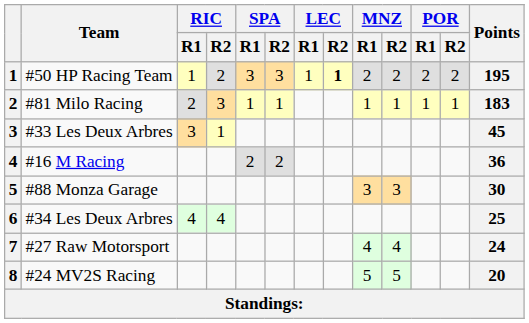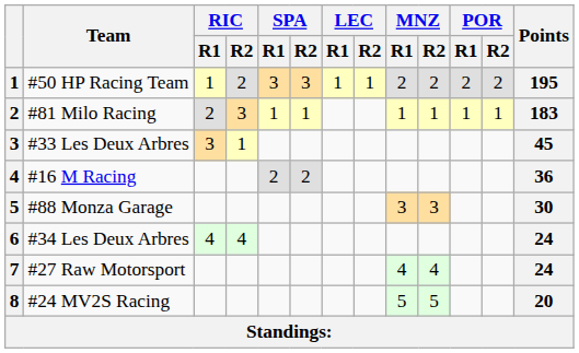 <table class="wikitable" style="font-size: 85%;">
 <tr>
 <th rowspan=2></th>
 <th rowspan=2>Team</th>
 <th colspan=2><a href='#'>RIC</a><br></th>
 <th colspan=2><a href='#'>SPA</a><br></th>
 <th colspan=2><a href='#'>LEC</a><br></th>
 <th colspan=2><a href='#'>MNZ</a><br></th>
 <th colspan=2><a href='#'>POR</a><br></th>
 <th rowspan=2>Points</th>
 </tr>
 <tr>
 <th>R1</th>
 <th>R2</th>
 <th>R1</th>
 <th>R2</th>
 <th>R1</th>
 <th>R2</th>
 <th>R1</th>
 <th>R2</th>
 <th>R1</th>
 <th>R2</th>
 </tr>
 <tr>
 <th>1</th>
 <td> #50 HP Racing Team</td>
 <td style="background:#ffffbf;" align=center>1</td>
 <td style="background:#dfdfdf;" align=center>2</td>
 <td style="background:#ffdf9f;" align=center>3</td>
 <td style="background:#ffdf9f;" align=center>3</td>
 <td style="background:#ffffbf;" align=center>1</td>
-<td style="background:#ffffbf;" align=center><strong>1</strong></td>
+<td style="background:#ffffbf;" align=center>1</td>
 <td style="background:#dfdfdf;" align=center>2</td>
 <td style="background:#dfdfdf;" align=center>2</td>
 <td style="background:#dfdfdf;" align=center>2</td>
 <td style="background:#dfdfdf;" align=center>2</td>
 <th>195</th>
 </tr>
 <tr>
 <th>2</th>
 <td> #81 Milo Racing</td>
 <td style="background:#dfdfdf;" align=center>2</td>
 <td style="background:#ffdf9f;" align=center>3</td>
 <td style="background:#ffffbf;" align=center>1</td>
 <td style="background:#ffffbf;" align=center>1</td>
 <td></td>
 <td></td>
 <td style="background:#ffffbf;" align=center>1</td>
 <td style="background:#ffffbf;" align=center>1</td>
 <td style="background:#ffffbf;" align=center>1</td>
 <td style="background:#ffffbf;" align=center>1</td>
 <th>183</th>
 </tr>
 <tr>
 <th>3</th>
 <td> #33 Les Deux Arbres</td>
 <td style="background:#ffdf9f;" align=center>3</td>
 <td style="background:#ffffbf;" align=center>1</td>
 <td></td>
 <td></td>
 <td></td>
 <td></td>
 <td></td>
 <td></td>
 <td></td>
 <td></td>
 <th>45</th>
 </tr>
 <tr>
 <th>4</th>
 <td> #16 <a href='#'>M Racing</a></td>
 <td></td>
 <td></td>
 <td style="background:#dfdfdf;" align=center>2</td>
 <td style="background:#dfdfdf;" align=center>2</td>
 <td></td>
 <td></td>
 <td></td>
 <td></td>
 <td></td>
 <td></td>
 <th>36</th>
 </tr>
 <tr>
 <th>5</th>
 <td> #88 Monza Garage</td>
 <td></td>
 <td></td>
 <td></td>
 <td></td>
 <td></td>
 <td></td>
 <td style="background:#ffdf9f;" align=center>3</td>
 <td style="background:#ffdf9f;" align=center>3</td>
 <td></td>
 <td></td>
 <th>30</th>
 </tr>
 <tr>
 <th>6</th>
 <td> #34 Les Deux Arbres</td>
 <td style="background:#dfffdf;" align=center>4</td>
 <td style="background:#dfffdf;" align=center>4</td>
 <td></td>
 <td></td>
 <td></td>
 <td></td>
 <td></td>
 <td></td>
 <td></td>
 <td></td>
-<th>25</th>
+<th>24</th>
 </tr>
 <tr>
 <th>7</th>
 <td> #27 Raw Motorsport</td>
 <td></td>
 <td></td>
 <td></td>
 <td></td>
 <td></td>
 <td></td>
 <td style="background:#dfffdf;" align=center>4</td>
 <td style="background:#dfffdf;" align=center>4</td>
 <td></td>
 <td></td>
 <th>24</th>
 </tr>
 <tr>
 <th>8</th>
 <td> #24 MV2S Racing</td>
 <td></td>
 <td></td>
 <td></td>
 <td></td>
 <td></td>
 <td></td>
 <td style="background:#dfffdf;" align=center>5</td>
 <td style="background:#dfffdf;" align=center>5</td>
 <td></td>
 <td></td>
 <th>20</th>
 </tr>
 <tr>
 <th colspan=13>Standings: </th>
 </tr>
 </table>
